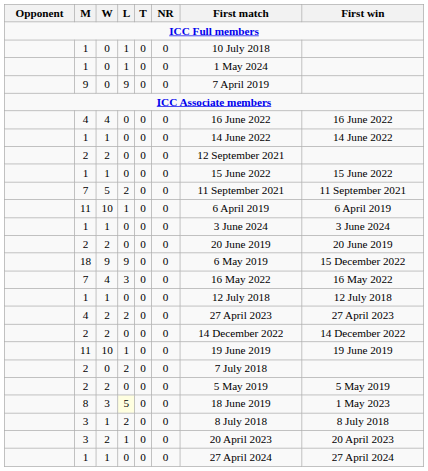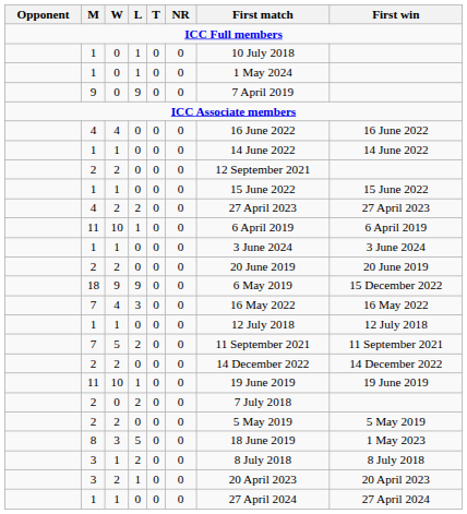 <table class="wikitable" style="text-align: center; width: 600px;">
 <tr>
 <th>Opponent</th>
 <th>M</th>
 <th>W</th>
 <th>L</th>
 <th>T</th>
 <th>NR</th>
 <th>First match</th>
 <th>First win</th>
 </tr>
 <tr>
 <td colspan="8" style="text-align: center;"><strong><a href='#'>ICC Full members</a></strong></td>
 </tr>
 <tr>
 <td align=left></td>
 <td>1</td>
 <td>0</td>
 <td>1</td>
 <td>0</td>
 <td>0</td>
 <td>10 July 2018</td>
 <td></td>
 </tr>
 <tr>
 <td align=left></td>
 <td>1</td>
 <td>0</td>
 <td>1</td>
 <td>0</td>
 <td>0</td>
 <td>1 May 2024</td>
 <td></td>
 </tr>
 <tr>
 <td align=left></td>
 <td>9</td>
 <td>0</td>
 <td>9</td>
 <td>0</td>
 <td>0</td>
 <td>7 April 2019</td>
 <td></td>
 </tr>
 <tr>
 <td colspan="8" style="text-align: center;"><strong><a href='#'>ICC Associate members</a></strong></td>
 </tr>
 <tr>
 <td align=left></td>
 <td>4</td>
 <td>4</td>
 <td>0</td>
 <td>0</td>
 <td>0</td>
 <td>16 June 2022</td>
 <td>16 June 2022</td>
 </tr>
 <tr>
 <td align=left></td>
 <td>1</td>
 <td>1</td>
 <td>0</td>
 <td>0</td>
 <td>0</td>
 <td>14 June 2022</td>
 <td>14 June 2022</td>
 </tr>
 <tr>
 <td align=left></td>
 <td>2</td>
 <td>2</td>
 <td>0</td>
 <td>0</td>
 <td>0</td>
 <td>12 September 2021</td>
 <td></td>
 </tr>
 <tr>
 <td align=left></td>
 <td>1</td>
 <td>1</td>
 <td>0</td>
 <td>0</td>
 <td>0</td>
 <td>15 June 2022</td>
 <td>15 June 2022</td>
 </tr>
 <tr>
 <td align=left></td>
-<td>7</td>
-<td>5</td>
+<td>4</td>
+<td>2</td>
 <td>2</td>
 <td>0</td>
 <td>0</td>
-<td>11 September 2021</td>
-<td>11 September 2021</td>
+<td>27 April 2023</td>
+<td>27 April 2023</td>
 </tr>
 <tr>
 <td align=left></td>
 <td>11</td>
 <td>10</td>
 <td>1</td>
 <td>0</td>
 <td>0</td>
 <td>6 April 2019</td>
 <td>6 April 2019</td>
 </tr>
 <tr>
 <td align=left></td>
 <td>1</td>
 <td>1</td>
 <td>0</td>
 <td>0</td>
 <td>0</td>
 <td>3 June 2024</td>
 <td>3 June 2024</td>
 </tr>
 <tr>
 <td align=left></td>
 <td>2</td>
 <td>2</td>
 <td>0</td>
 <td>0</td>
 <td>0</td>
 <td>20 June 2019</td>
 <td>20 June 2019</td>
 </tr>
 <tr>
 <td align=left></td>
 <td>18</td>
 <td>9</td>
 <td>9</td>
 <td>0</td>
 <td>0</td>
 <td>6 May 2019</td>
 <td>15 December 2022</td>
 </tr>
 <tr>
 <td align=left></td>
 <td>7</td>
 <td>4</td>
 <td>3</td>
 <td>0</td>
 <td>0</td>
 <td>16 May 2022</td>
 <td>16 May 2022</td>
 </tr>
 <tr>
 <td align=left></td>
 <td>1</td>
 <td>1</td>
 <td>0</td>
 <td>0</td>
 <td>0</td>
 <td>12 July 2018</td>
 <td>12 July 2018</td>
 </tr>
 <tr>
 <td align=left></td>
-<td>4</td>
-<td>2</td>
+<td>7</td>
+<td>5</td>
 <td>2</td>
 <td>0</td>
 <td>0</td>
-<td>27 April 2023</td>
-<td>27 April 2023</td>
+<td>11 September 2021</td>
+<td>11 September 2021</td>
 </tr>
 <tr>
 <td align=left></td>
 <td>2</td>
 <td>2</td>
 <td>0</td>
 <td>0</td>
 <td>0</td>
 <td>14 December 2022</td>
 <td>14 December 2022</td>
 </tr>
 <tr>
 <td align=left></td>
 <td>11</td>
 <td>10</td>
 <td>1</td>
 <td>0</td>
 <td>0</td>
 <td>19 June 2019</td>
 <td>19 June 2019</td>
 </tr>
 <tr>
 <td align=left></td>
 <td>2</td>
 <td>0</td>
 <td>2</td>
 <td>0</td>
 <td>0</td>
 <td>7 July 2018</td>
 <td></td>
 </tr>
 <tr>
 <td align=left></td>
 <td>2</td>
 <td>2</td>
 <td>0</td>
 <td>0</td>
 <td>0</td>
 <td>5 May 2019</td>
 <td>5 May 2019</td>
 </tr>
 <tr>
 <td align=left></td>
 <td>8</td>
 <td>3</td>
-<td style="background: lightyellow;">5</td>
+<td>5</td>
 <td>0</td>
 <td>0</td>
 <td>18 June 2019</td>
 <td>1 May 2023</td>
 </tr>
 <tr>
 <td align=left></td>
 <td>3</td>
 <td>1</td>
 <td>2</td>
 <td>0</td>
 <td>0</td>
 <td>8 July 2018</td>
 <td>8 July 2018</td>
 </tr>
 <tr>
 <td align=left></td>
 <td>3</td>
 <td>2</td>
 <td>1</td>
 <td>0</td>
 <td>0</td>
 <td>20 April 2023</td>
 <td>20 April 2023</td>
 </tr>
 <tr>
 <td align=left></td>
 <td>1</td>
 <td>1</td>
 <td>0</td>
 <td>0</td>
 <td>0</td>
 <td>27 April 2024</td>
 <td>27 April 2024</td>
 </tr>
 </table>
